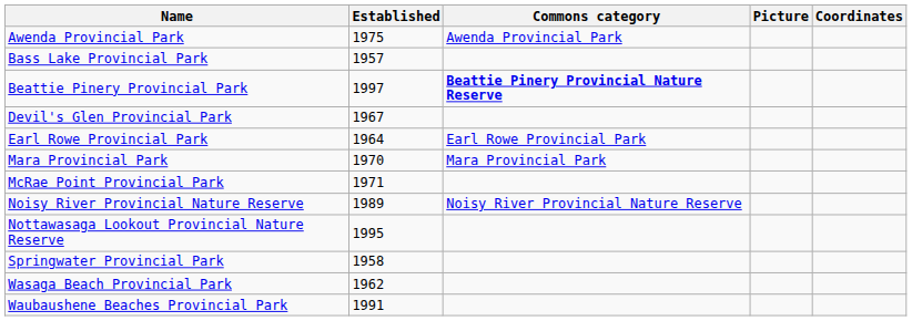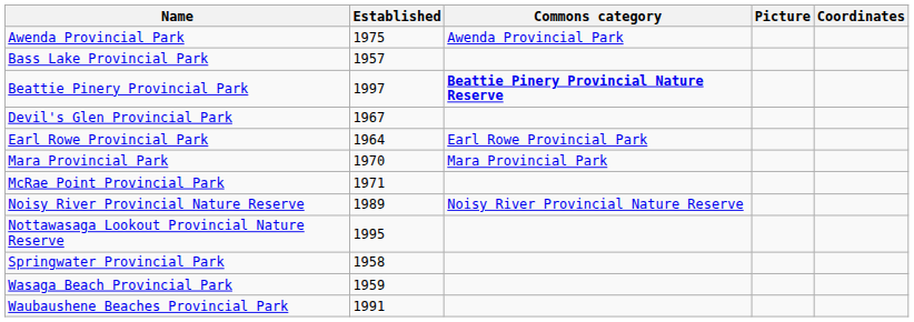 <table class='wikitable sortable' style='width:100%'>
 <tr>
 <th>Name</th>
 <th>Established</th>
 <th>Commons category</th>
 <th>Picture</th>
 <th>Coordinates</th>
 </tr>
 <tr>
 <td><a href='#'>Awenda Provincial Park</a></td>
 <td>1975</td>
 <td><a href='#'>Awenda Provincial Park</a></td>
 <td></td>
 <td></td>
 </tr>
 <tr>
 <td><a href='#'>Bass Lake Provincial Park</a></td>
 <td>1957</td>
 <td></td>
 <td></td>
 <td></td>
 </tr>
 <tr>
 <td><a href='#'>Beattie Pinery Provincial Park</a></td>
 <td>1997</td>
 <td><strong><a href='#'>Beattie Pinery Provincial Nature Reserve</a></strong></td>
 <td></td>
 <td></td>
 </tr>
 <tr>
 <td><a href='#'>Devil's Glen Provincial Park</a></td>
 <td>1967</td>
 <td></td>
 <td></td>
 <td></td>
 </tr>
 <tr>
 <td><a href='#'>Earl Rowe Provincial Park</a></td>
 <td>1964</td>
 <td><a href='#'>Earl Rowe Provincial Park</a></td>
 <td></td>
 <td></td>
 </tr>
 <tr>
 <td><a href='#'>Mara Provincial Park</a></td>
 <td>1970</td>
 <td><a href='#'>Mara Provincial Park</a></td>
 <td></td>
 <td></td>
 </tr>
 <tr>
 <td><a href='#'>McRae Point Provincial Park</a></td>
 <td>1971</td>
 <td></td>
 <td></td>
 <td></td>
 </tr>
 <tr>
 <td><a href='#'>Noisy River Provincial Nature Reserve</a></td>
 <td>1989</td>
 <td><a href='#'>Noisy River Provincial Nature Reserve</a></td>
 <td></td>
 <td></td>
 </tr>
 <tr>
 <td><a href='#'>Nottawasaga Lookout Provincial Nature Reserve</a></td>
 <td>1995</td>
 <td></td>
 <td></td>
 <td></td>
 </tr>
 <tr>
 <td><a href='#'>Springwater Provincial Park</a></td>
 <td>1958</td>
 <td></td>
 <td></td>
 <td></td>
 </tr>
 <tr>
 <td><a href='#'>Wasaga Beach Provincial Park</a></td>
-<td>1962</td>
+<td>1959</td>
 <td></td>
 <td></td>
 <td></td>
 </tr>
 <tr>
 <td><a href='#'>Waubaushene Beaches Provincial Park</a></td>
 <td>1991</td>
 <td></td>
 <td></td>
 <td></td>
 </tr>
 </table>
